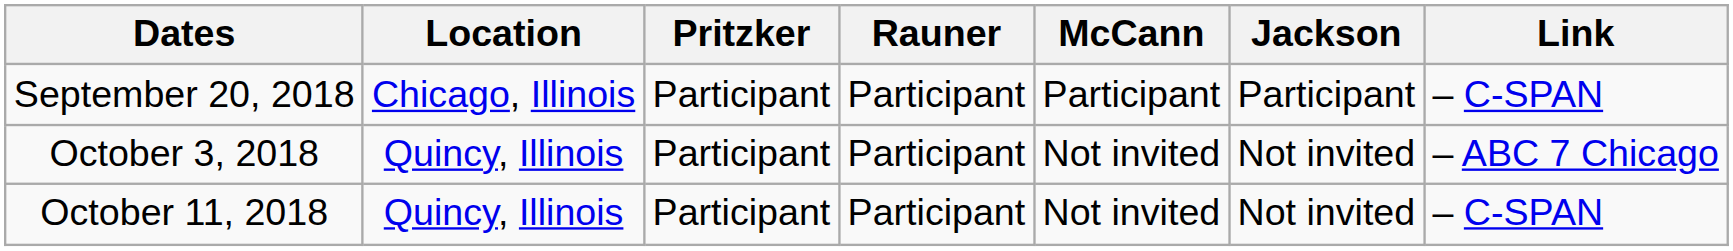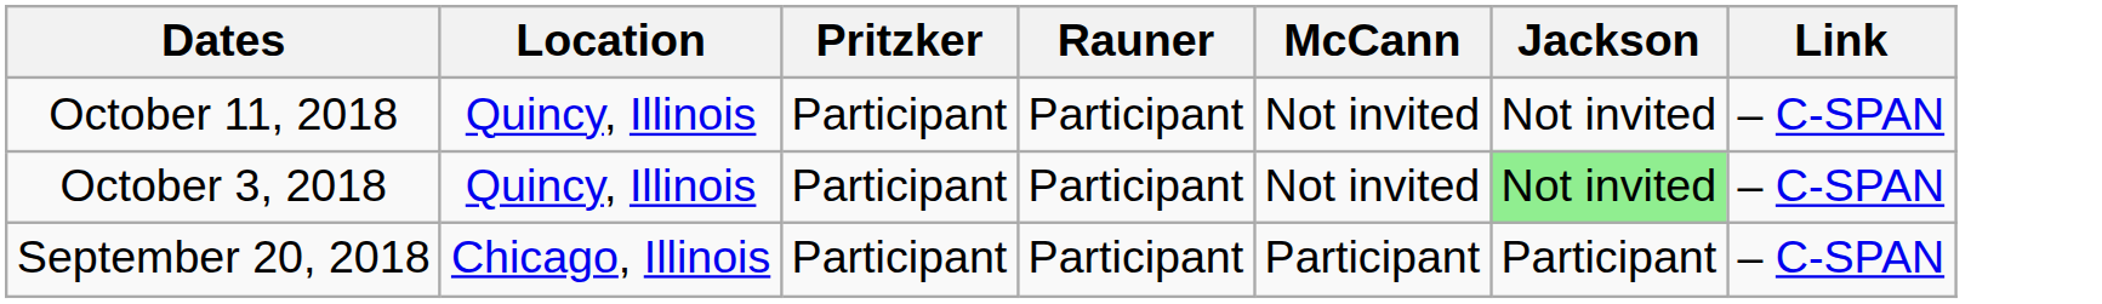 <table class="wikitable" style="text-align:center">
 <tr>
 <th>Dates</th>
 <th>Location</th>
 <th>Pritzker</th>
 <th>Rauner</th>
 <th>McCann</th>
 <th>Jackson</th>
 <th>Link</th>
 </tr>
 <tr>
+<td>October 11, 2018</td>
+<td><a href='#'>Quincy</a>, <a href='#'>Illinois</a></td>
+<td>Participant</td>
+<td>Participant</td>
+<td>Not invited</td>
+<td>Not invited</td>
+<td align=left> – <a href='#'>C-SPAN</a></td>
+</tr>
+<tr>
+<td>October 3, 2018</td>
+<td><a href='#'>Quincy</a>, <a href='#'>Illinois</a></td>
+<td>Participant</td>
+<td>Participant</td>
+<td>Not invited</td>
+<td style="background: lightgreen;">Not invited</td>
+<td align=left> – <a href='#'>C-SPAN</a></td>
+</tr>
+<tr>
 <td>September 20, 2018</td>
 <td><a href='#'>Chicago</a>, <a href='#'>Illinois</a></td>
 <td>Participant</td>
 <td>Participant</td>
 <td>Participant</td>
 <td>Participant</td>
 <td align=left> – <a href='#'>C-SPAN</a></td>
 </tr>
-<tr>
-<td>October 3, 2018</td>
-<td><a href='#'>Quincy</a>, <a href='#'>Illinois</a></td>
-<td>Participant</td>
-<td>Participant</td>
-<td>Not invited</td>
-<td>Not invited</td>
-<td align=left> – <a href='#'>ABC 7 Chicago</a></td>
-</tr>
-<tr>
-<td>October 11, 2018</td>
-<td><a href='#'>Quincy</a>, <a href='#'>Illinois</a></td>
-<td>Participant</td>
-<td>Participant</td>
-<td>Not invited</td>
-<td>Not invited</td>
-<td align=left> – <a href='#'>C-SPAN</a></td>
-</tr>
 </table>
